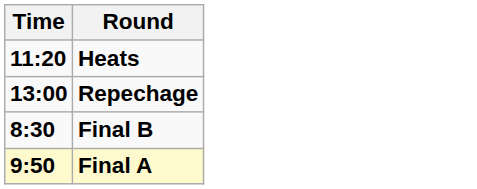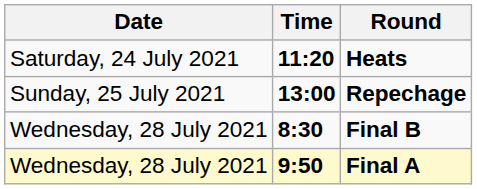 <table class="wikitable">
 <tr>
+<th>Date</th>
 <th>Time</th>
 <th>Round</th>
 </tr>
 <tr>
+<td>Saturday, 24 July 2021</td>
 <td><strong>11:20</strong></td>
 <td><strong>Heats</strong></td>
 </tr>
 <tr>
+<td>Sunday, 25 July 2021</td>
 <td><strong>13:00</strong></td>
 <td><strong>Repechage</strong></td>
 </tr>
 <tr>
+<td>Wednesday, 28 July 2021</td>
 <td><strong>8:30</strong></td>
 <td><strong>Final B</strong></td>
 </tr>
 <tr style="background:lemonchiffon">
+<td>Wednesday, 28 July 2021</td>
 <td><strong>9:50</strong></td>
 <td><strong>Final A</strong></td>
 </tr>
 </table>
